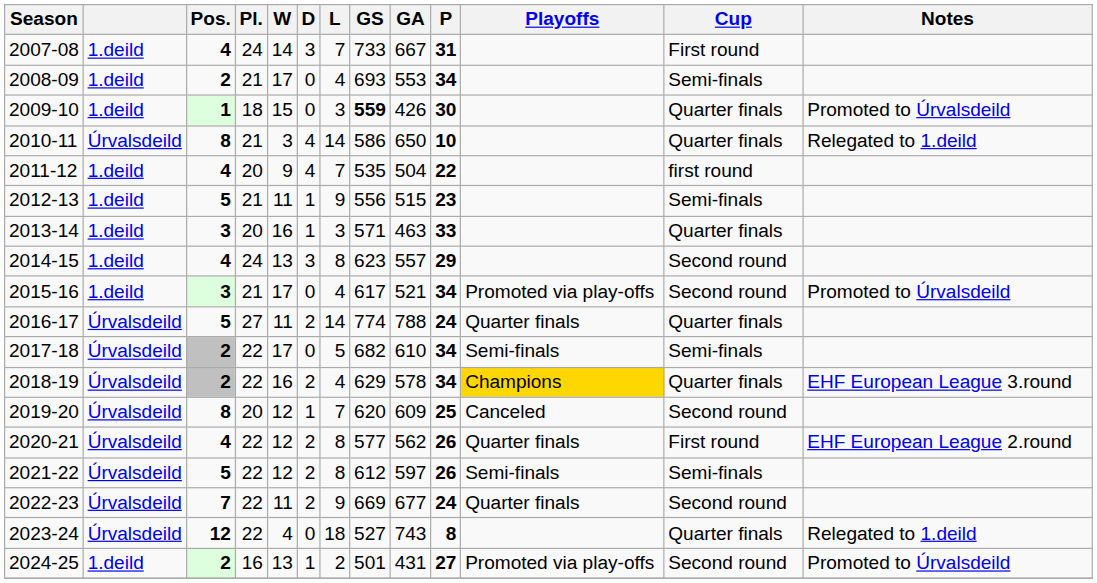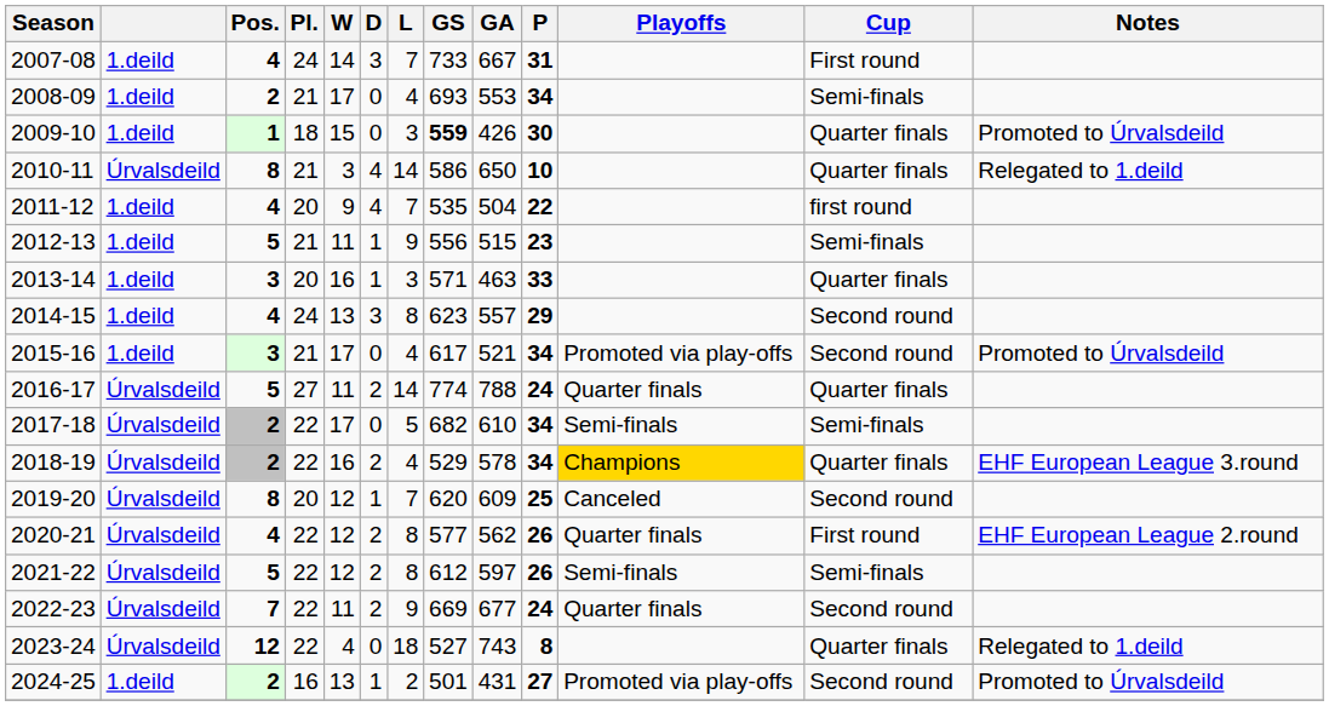 <table class="wikitable">
 <tr>
 <th>Season</th>
 <th></th>
 <th>Pos.</th>
 <th>Pl.</th>
 <th>W</th>
 <th>D</th>
 <th>L</th>
 <th>GS</th>
 <th>GA</th>
 <th>P</th>
 <th><a href='#'>Playoffs</a></th>
 <th><a href='#'>Cup</a></th>
 <th>Notes</th>
 </tr>
 <tr>
 <td>2007-08</td>
 <td><a href='#'>1.deild</a></td>
 <td align="right"><strong>4</strong></td>
 <td align="right">24</td>
 <td align="right">14</td>
 <td align="right">3</td>
 <td align="right">7</td>
 <td align="right">733</td>
 <td align="right">667</td>
 <td align="right"><strong>31</strong></td>
 <td>   </td>
 <td>First round </td>
 <td>   </td>
 </tr>
 <tr>
 <td>2008-09</td>
 <td><a href='#'>1.deild</a></td>
 <td align="right"><strong>2</strong></td>
 <td align="right">21</td>
 <td align="right">17</td>
 <td align="right">0</td>
 <td align="right">4</td>
 <td align="right">693</td>
 <td align="right">553</td>
 <td align="right"><strong>34</strong></td>
 <td>   </td>
 <td>Semi-finals</td>
 <td>   </td>
 </tr>
 <tr>
 <td>2009-10</td>
 <td><a href='#'>1.deild</a></td>
 <td align=right bgcolor=#DDFFDD> <strong>1</strong></td>
 <td align="right">18</td>
 <td align="right">15</td>
 <td align="right">0</td>
 <td align="right">3</td>
 <td align="right"><strong>559</strong></td>
 <td align="right">426</td>
 <td align="right"><strong>30</strong></td>
 <td>   </td>
 <td>Quarter finals </td>
 <td>Promoted to <a href='#'>Úrvalsdeild</a>  </td>
 </tr>
 <tr>
 <td>2010-11</td>
 <td><a href='#'>Úrvalsdeild</a></td>
 <td align="right"><strong>8</strong></td>
 <td align="right">21</td>
 <td align="right">3</td>
 <td align="right">4</td>
 <td align="right">14</td>
 <td align="right">586</td>
 <td align="right">650</td>
 <td align="right"><strong>10</strong></td>
 <td>   </td>
 <td>Quarter finals </td>
 <td>Relegated to <a href='#'>1.deild</a>  </td>
 </tr>
 <tr>
 <td>2011-12</td>
 <td><a href='#'>1.deild</a></td>
 <td align="right"><strong>4</strong></td>
 <td align="right">20</td>
 <td align="right">9</td>
 <td align="right">4</td>
 <td align="right">7</td>
 <td align="right">535</td>
 <td align="right">504</td>
 <td align="right"><strong>22</strong></td>
 <td> </td>
 <td>first round</td>
 <td></td>
 </tr>
 <tr>
 <td>2012-13</td>
 <td><a href='#'>1.deild</a></td>
 <td align="right"><strong>5</strong></td>
 <td align="right">21</td>
 <td align="right">11</td>
 <td align="right">1</td>
 <td align="right">9</td>
 <td align="right">556</td>
 <td align="right">515</td>
 <td align="right"><strong>23</strong></td>
 <td> </td>
 <td>Semi-finals</td>
 <td></td>
 </tr>
 <tr>
 <td>2013-14</td>
 <td><a href='#'>1.deild</a></td>
 <td align="right"><strong>3</strong></td>
 <td align="right">20</td>
 <td align="right">16</td>
 <td align="right">1</td>
 <td align="right">3</td>
 <td align="right">571</td>
 <td align="right">463</td>
 <td align="right"><strong>33</strong></td>
 <td> </td>
 <td>Quarter finals </td>
 <td></td>
 </tr>
 <tr>
 <td>2014-15</td>
 <td><a href='#'>1.deild</a></td>
 <td align="right"><strong>4</strong></td>
 <td align="right">24</td>
 <td align="right">13</td>
 <td align="right">3</td>
 <td align="right">8</td>
 <td align="right">623</td>
 <td align="right">557</td>
 <td align="right"><strong>29</strong></td>
 <td> </td>
 <td>Second round</td>
 <td></td>
 </tr>
 <tr>
 <td>2015-16</td>
 <td><a href='#'>1.deild</a></td>
 <td align=right bgcolor=#DDFFDD> <strong>3</strong></td>
 <td align="right">21</td>
 <td align="right">17</td>
 <td align="right">0</td>
 <td align="right">4</td>
 <td align="right">617</td>
 <td align="right">521</td>
 <td align="right"><strong>34</strong></td>
 <td>Promoted via play-offs </td>
 <td>Second round</td>
 <td>Promoted to <a href='#'>Úrvalsdeild</a></td>
 </tr>
 <tr>
 <td>2016-17</td>
 <td><a href='#'>Úrvalsdeild</a></td>
 <td align=right><strong>5</strong></td>
 <td align=right>27</td>
 <td align="right">11</td>
 <td align="right">2</td>
 <td align="right">14</td>
 <td align=right>774</td>
 <td align="right">788</td>
 <td align="right"><strong>24</strong></td>
 <td>Quarter finals   </td>
 <td>Quarter finals   </td>
 <td></td>
 </tr>
 <tr>
 <td>2017-18</td>
 <td><a href='#'>Úrvalsdeild</a></td>
 <td align="right" bgcolor=silver><strong>2</strong></td>
 <td align=right>22</td>
 <td align="right">17</td>
 <td align="right">0</td>
 <td align="right">5</td>
 <td align=right>682</td>
 <td align="right">610</td>
 <td align="right"><strong>34</strong></td>
 <td>Semi-finals </td>
 <td>Semi-finals </td>
 <td></td>
 </tr>
 <tr>
 <td>2018-19</td>
 <td><a href='#'>Úrvalsdeild</a></td>
 <td align="right" bgcolor=silver><strong>2</strong></td>
 <td align=right>22</td>
 <td align="right">16</td>
 <td align="right">2</td>
 <td align="right">4</td>
-<td align=right>629</td>
+<td align=right>529</td>
 <td align="right">578</td>
 <td align="right"><strong>34</strong></td>
 <td bgcolor=gold>Champions </td>
 <td>Quarter finals</td>
 <td><a href='#'>EHF European League</a> 3.round   </td>
 </tr>
 <tr>
 <td>2019-20</td>
 <td><a href='#'>Úrvalsdeild</a></td>
 <td align="right"><strong>8</strong></td>
 <td align=right>20</td>
 <td align="right">12</td>
 <td align="right">1</td>
 <td align="right">7</td>
 <td align=right>620</td>
 <td align="right">609</td>
 <td align="right"><strong>25</strong></td>
 <td>Canceled</td>
 <td>Second round</td>
 </tr>
 <tr>
 <td>2020-21</td>
 <td><a href='#'>Úrvalsdeild</a></td>
 <td align="right"><strong>4</strong></td>
 <td align="right">22</td>
 <td align="right">12</td>
 <td align="right">2</td>
 <td align="right">8</td>
 <td align="right">577</td>
 <td align="right">562</td>
 <td align="right"><strong>26</strong></td>
 <td>Quarter finals </td>
 <td>First round </td>
 <td><a href='#'>EHF European League</a> 2.round   </td>
 </tr>
 <tr>
 <td>2021-22</td>
 <td><a href='#'>Úrvalsdeild</a></td>
 <td align="right"><strong>5</strong></td>
 <td align="right">22</td>
 <td align="right">12</td>
 <td align="right">2</td>
 <td align="right">8</td>
 <td align="right">612</td>
 <td align="right">597</td>
 <td align="right"><strong>26</strong></td>
 <td>Semi-finals</td>
 <td>Semi-finals</td>
 <td></td>
 </tr>
 <tr>
 <td>2022-23</td>
 <td><a href='#'>Úrvalsdeild</a></td>
 <td align="right"><strong>7</strong></td>
 <td align="right">22</td>
 <td align="right">11</td>
 <td align="right">2</td>
 <td align="right">9</td>
 <td align="right">669</td>
 <td align="right">677</td>
 <td align="right"><strong>24</strong></td>
 <td>Quarter finals</td>
 <td>Second round</td>
 <td></td>
 </tr>
 <tr>
 <td>2023-24</td>
 <td><a href='#'>Úrvalsdeild</a></td>
 <td align="right"><strong>12</strong></td>
 <td align="right">22</td>
 <td align="right">4</td>
 <td align="right">0</td>
 <td align="right">18</td>
 <td align="right">527</td>
 <td align="right">743</td>
 <td align="right"><strong>8</strong></td>
 <td></td>
 <td>Quarter finals</td>
 <td>Relegated to <a href='#'>1.deild</a>  </td>
 </tr>
 <tr>
 <td>2024-25</td>
 <td><a href='#'>1.deild</a></td>
 <td align=right bgcolor=#DDFFDD> <strong>2</strong></td>
 <td align="right">16</td>
 <td align="right">13</td>
 <td align="right">1</td>
 <td align="right">2</td>
 <td align="right">501</td>
 <td align="right">431</td>
 <td align="right"><strong>27</strong></td>
 <td>Promoted via play-offs </td>
 <td>Second round</td>
 <td>Promoted to <a href='#'>Úrvalsdeild</a></td>
 </tr>
 <tr>
 </tr>
 </table>
